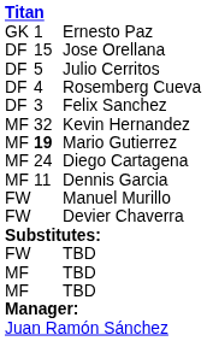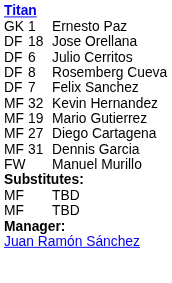 <table style="font-size: 90%" cellspacing="0" cellpadding="0">
 <tr>
 <td colspan="4"><strong><a href='#'>Titan</a></strong></td>
 </tr>
 <tr>
 <th width="25"></th>
 <th width="25"></th>
 </tr>
 <tr>
 <td>GK</td>
 <td>1</td>
 <td> Ernesto Paz</td>
 </tr>
 <tr>
 <td>DF</td>
-<td>15</td>
+<td>18</td>
 <td> Jose Orellana</td>
 </tr>
 <tr>
 <td>DF</td>
-<td>5</td>
+<td>6</td>
 <td> Julio Cerritos</td>
 </tr>
 <tr>
 <td>DF</td>
-<td>4</td>
+<td>8</td>
 <td> Rosemberg Cueva</td>
 </tr>
 <tr>
 <td>DF</td>
-<td>3</td>
+<td>7</td>
 <td> Felix Sanchez</td>
 </tr>
 <tr>
 <td>MF</td>
 <td>32</td>
 <td> Kevin Hernandez</td>
 </tr>
 <tr>
 <td>MF</td>
-<td><strong>19</strong></td>
+<td>19</td>
 <td> Mario Gutierrez</td>
 </tr>
 <tr>
 <td>MF</td>
-<td>24</td>
+<td>27</td>
 <td> Diego Cartagena</td>
 </tr>
 <tr>
 <td>MF</td>
-<td>11</td>
+<td>31</td>
 <td> Dennis Garcia</td>
 </tr>
 <tr>
 <td>FW</td>
 <td></td>
 <td> Manuel Murillo</td>
 </tr>
 <tr>
-<td>FW</td>
-<td></td>
-<td> Devier Chaverra</td>
-<td></td>
-<td></td>
-</tr>
-<tr>
 <td colspan=3><strong>Substitutes:</strong></td>
-</tr>
-<tr>
-<td>FW</td>
-<td></td>
-<td> TBD</td>
-<td></td>
-<td></td>
 </tr>
 <tr>
 <td>MF</td>
 <td></td>
 <td> TBD</td>
 <td></td>
 <td></td>
 </tr>
 <tr>
 <td>MF</td>
 <td></td>
 <td> TBD</td>
 <td></td>
 <td></td>
 </tr>
 <tr>
 <td colspan=3><strong>Manager:</strong></td>
 </tr>
 <tr>
 <td colspan=4> <a href='#'>Juan Ramón Sánchez</a></td>
 </tr>
 </table>
